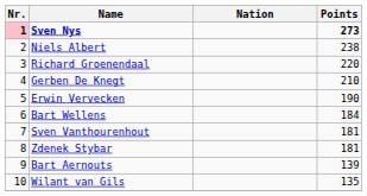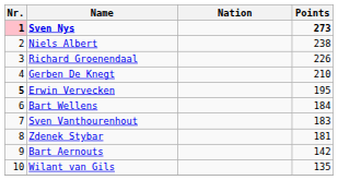 <table class="wikitable">
 <tr>
 <th width=20>Nr.</th>
 <th width=200>Name</th>
 <th width=150>Nation</th>
 <th width=50>Points</th>
 </tr>
 <tr>
 <td align=right style="background: pink;"><strong>1</strong></td>
 <td><strong><a href='#'>Sven Nys</a></strong></td>
 <td></td>
 <td align=right><strong>273</strong></td>
 </tr>
 <tr>
 <td align=right>2</td>
 <td><a href='#'>Niels Albert</a></td>
 <td></td>
 <td align=right>238</td>
 </tr>
 <tr>
 <td align=right>3</td>
 <td><a href='#'>Richard Groenendaal</a></td>
 <td></td>
-<td align=right>220</td>
+<td align=right>226</td>
 </tr>
 <tr>
 <td align=right>4</td>
 <td><a href='#'>Gerben De Knegt</a></td>
 <td></td>
 <td align=right>210</td>
 </tr>
 <tr>
-<td align=right>5</td>
+<td align=right><strong>5</strong></td>
 <td><a href='#'>Erwin Vervecken</a></td>
 <td></td>
-<td align=right>190</td>
+<td align=right>195</td>
 </tr>
 <tr>
 <td align=right>6</td>
 <td><a href='#'>Bart Wellens</a></td>
 <td></td>
 <td align=right>184</td>
 </tr>
 <tr>
 <td align=right>7</td>
 <td><a href='#'>Sven Vanthourenhout</a></td>
 <td></td>
-<td align=right>181</td>
+<td align=right>183</td>
 </tr>
 <tr>
 <td align=right>8</td>
 <td><a href='#'>Zdenek Stybar</a></td>
 <td></td>
 <td align=right>181</td>
 </tr>
 <tr>
 <td align=right>9</td>
 <td><a href='#'>Bart Aernouts</a></td>
 <td></td>
-<td align=right>139</td>
+<td align=right>142</td>
 </tr>
 <tr>
 <td align=right>10</td>
 <td><a href='#'>Wilant van Gils</a></td>
 <td></td>
 <td align=right>135</td>
 </tr>
 <tr>
 </tr>
 </table>
